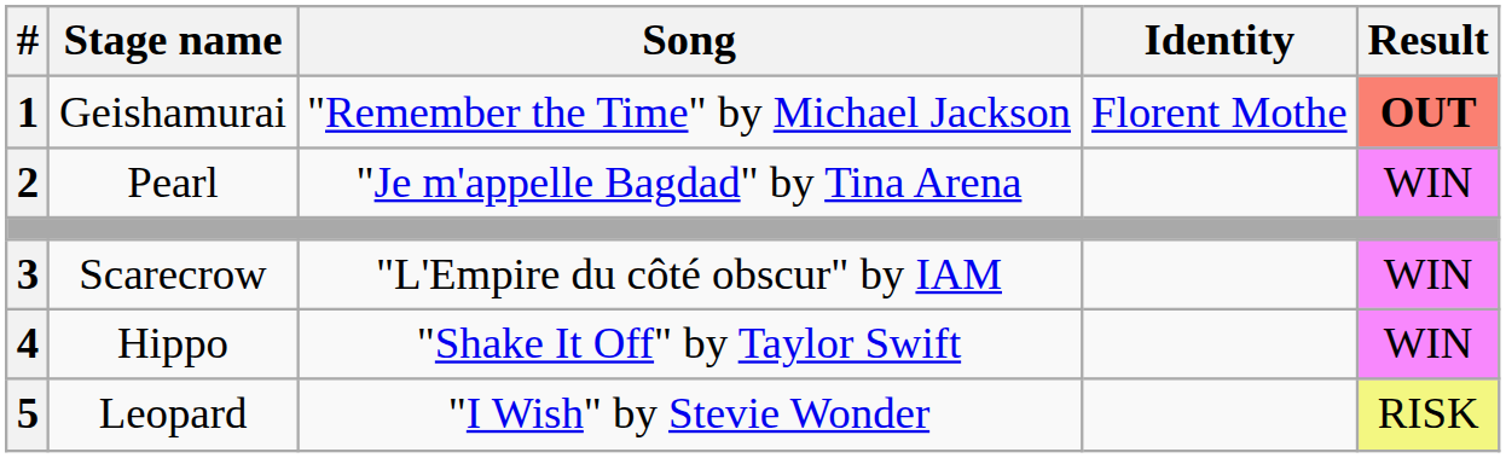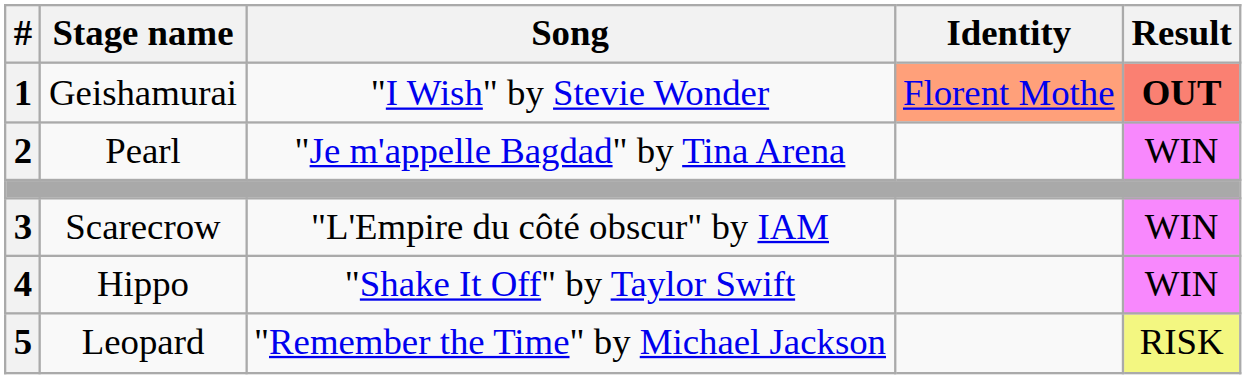 <table class="wikitable plainrowheaders" style="text-align: center;">
 <tr>
 <th>#</th>
 <th>Stage name</th>
 <th>Song</th>
 <th>Identity</th>
 <th>Result</th>
 </tr>
 <tr>
 <th>1</th>
 <td>Geishamurai</td>
-<td>"<a href='#'>Remember the Time</a>" by <a href='#'>Michael Jackson</a></td>
-<td><a href='#'>Florent Mothe</a></td>
+<td>"<a href='#'>I Wish</a>" by <a href='#'>Stevie Wonder</a></td>
+<td style="background: lightsalmon;"><a href='#'>Florent Mothe</a></td>
 <td bgcolor="salmon"><strong>OUT</strong></td>
 </tr>
 <tr>
 <th>2</th>
 <td>Pearl</td>
 <td>"<a href='#'>Je m'appelle Bagdad</a>" by <a href='#'>Tina Arena</a></td>
 <td></td>
 <td bgcolor="#F888FD">WIN</td>
 </tr>
 <tr>
 <td colspan="5" style="background:darkgray"></td>
 </tr>
 <tr>
 <th>3</th>
 <td>Scarecrow</td>
 <td>"L'Empire du côté obscur" by <a href='#'>IAM</a></td>
 <td></td>
 <td bgcolor="#F888FD">WIN</td>
 </tr>
 <tr>
 <th>4</th>
 <td>Hippo</td>
 <td>"<a href='#'>Shake It Off</a>" by <a href='#'>Taylor Swift</a></td>
 <td></td>
 <td bgcolor="#F888FD">WIN</td>
 </tr>
 <tr>
 <th>5</th>
 <td>Leopard</td>
-<td>"<a href='#'>I Wish</a>" by <a href='#'>Stevie Wonder</a></td>
+<td>"<a href='#'>Remember the Time</a>" by <a href='#'>Michael Jackson</a></td>
 <td></td>
 <td bgcolor="#F3F781">RISK</td>
 </tr>
 </table>
